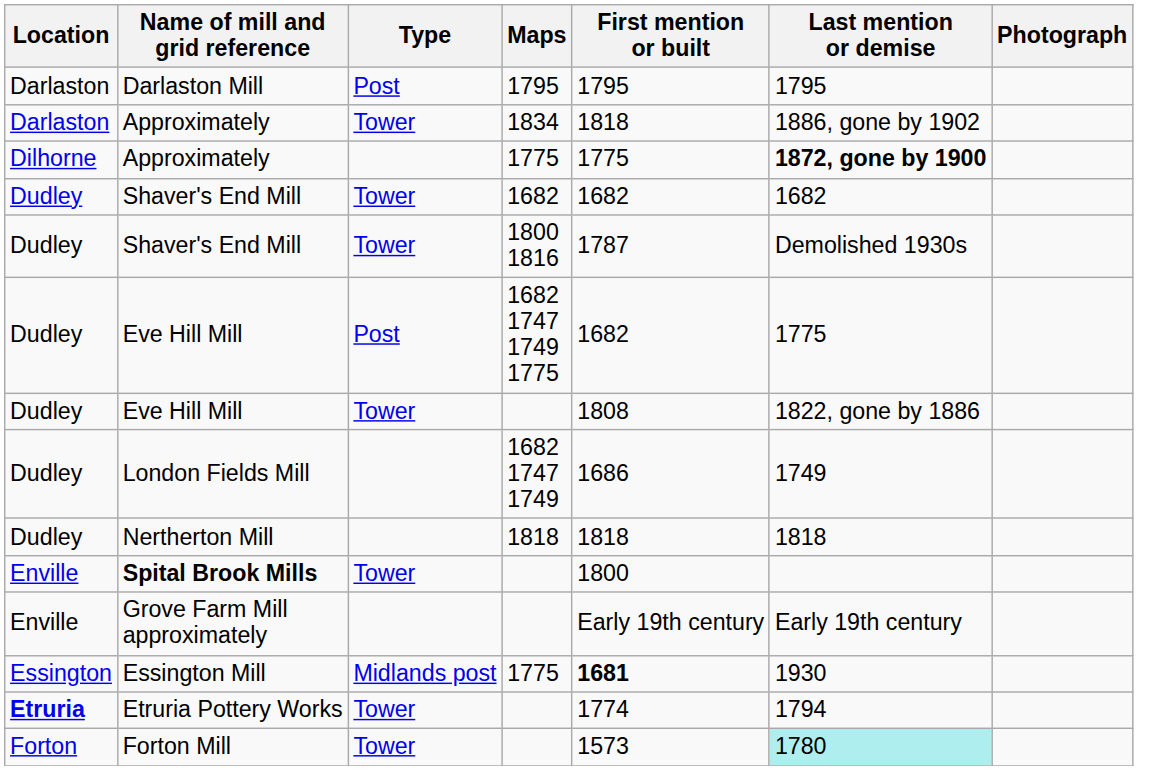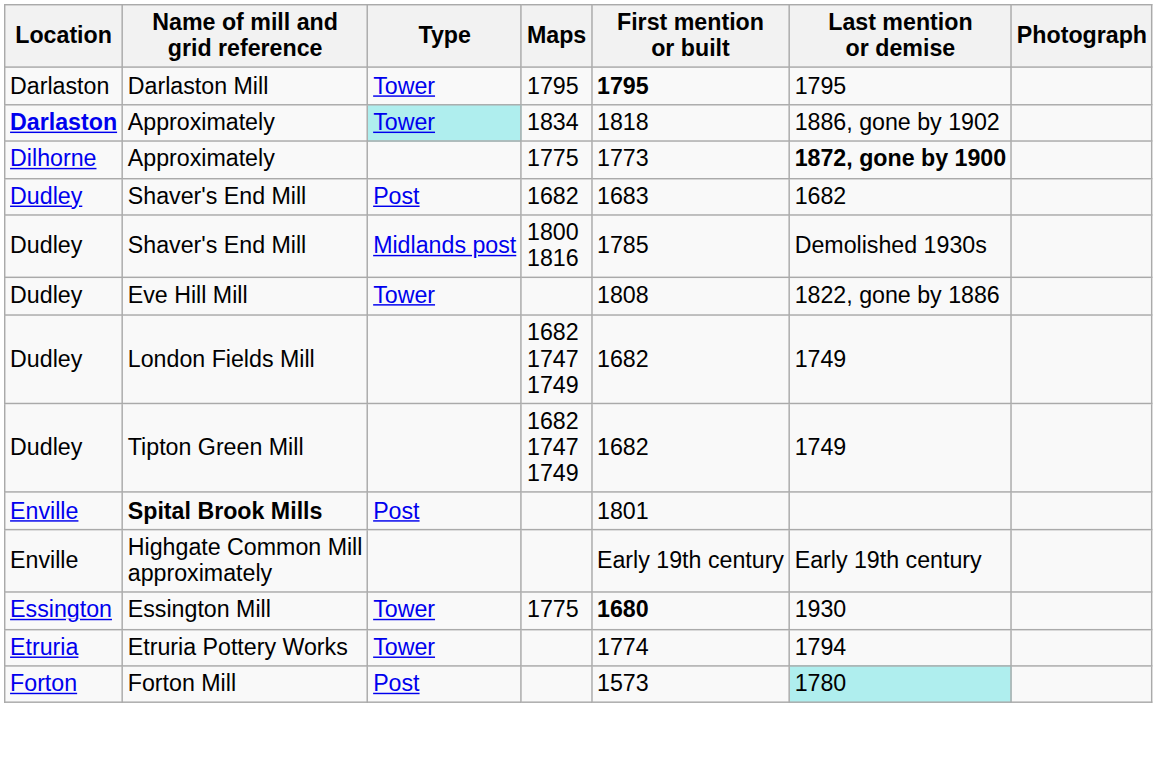 <table class="wikitable">
 <tr>
 <th>Location</th>
 <th>Name of mill and<br>grid reference</th>
 <th>Type</th>
 <th>Maps</th>
 <th>First mention<br>or built</th>
 <th>Last mention<br> or demise</th>
 <th>Photograph</th>
 </tr>
 <tr>
 <td>Darlaston</td>
 <td>Darlaston Mill</td>
-<td><a href='#'>Post</a></td>
+<td><a href='#'>Tower</a></td>
 <td>1795</td>
-<td>1795</td>
+<td><strong>1795</strong></td>
 <td>1795</td>
 <td></td>
 </tr>
 <tr>
-<td><a href='#'>Darlaston</a></td>
+<td><strong><a href='#'>Darlaston</a></strong></td>
 <td>Approximately<br></td>
-<td><a href='#'>Tower</a></td>
+<td style="background: paleturquoise;"><a href='#'>Tower</a></td>
 <td>1834</td>
 <td>1818</td>
 <td>1886, gone by 1902</td>
 <td></td>
 </tr>
 <tr>
 <td><a href='#'>Dilhorne</a></td>
 <td>Approximately<br></td>
 <td></td>
 <td>1775</td>
-<td>1775</td>
+<td>1773</td>
 <td><strong>1872, gone by 1900</strong></td>
 <td></td>
 </tr>
 <tr>
 <td><a href='#'>Dudley</a></td>
 <td>Shaver's End Mill<br></td>
-<td><a href='#'>Tower</a></td>
+<td><a href='#'>Post</a></td>
 <td>1682</td>
-<td>1682</td>
+<td>1683</td>
 <td>1682</td>
 <td></td>
 </tr>
 <tr>
 <td>Dudley</td>
 <td>Shaver's End Mill<br></td>
-<td><a href='#'>Tower</a></td>
+<td><a href='#'>Midlands post</a></td>
 <td>1800<br>1816</td>
-<td>1787</td>
+<td>1785</td>
 <td>Demolished 1930s</td>
-<td></td>
-</tr>
-<tr>
-<td>Dudley</td>
-<td>Eve Hill Mill<br></td>
-<td><a href='#'>Post</a></td>
-<td>1682<br>1747<br>1749<br>1775</td>
-<td>1682</td>
-<td>1775</td>
 <td></td>
 </tr>
 <tr>
 <td>Dudley</td>
 <td>Eve Hill Mill<br></td>
 <td><a href='#'>Tower</a></td>
 <td></td>
 <td>1808</td>
 <td>1822, gone by 1886</td>
 <td></td>
 </tr>
 <tr>
 <td>Dudley</td>
 <td>London Fields Mill<br></td>
 <td></td>
 <td>1682<br>1747<br>1749</td>
-<td>1686</td>
+<td>1682</td>
 <td>1749</td>
 <td></td>
 </tr>
 <tr>
 <td>Dudley</td>
-<td>Nertherton Mill<br></td>
+<td>Tipton Green Mill<br></td>
 <td></td>
-<td>1818</td>
-<td>1818</td>
-<td>1818</td>
+<td>1682<br>1747<br>1749</td>
+<td>1682</td>
+<td>1749</td>
 <td></td>
 </tr>
 <tr>
 <td><a href='#'>Enville</a></td>
 <td><strong>Spital Brook Mills</strong><br></td>
-<td><a href='#'>Tower</a></td>
+<td><a href='#'>Post</a></td>
 <td></td>
-<td>1800</td>
+<td>1801</td>
 <td></td>
 <td></td>
 </tr>
 <tr>
 <td>Enville</td>
-<td>Grove Farm Mill<br>approximately<br></td>
+<td>Highgate Common Mill<br>approximately<br></td>
 <td></td>
 <td></td>
 <td>Early 19th century</td>
 <td>Early 19th century</td>
 <td></td>
 </tr>
 <tr>
 <td><a href='#'>Essington</a></td>
 <td>Essington Mill <br></td>
-<td><a href='#'>Midlands post</a></td>
+<td><a href='#'>Tower</a></td>
 <td>1775</td>
-<td><strong>1681</strong></td>
+<td><strong>1680</strong></td>
 <td>1930<br></td>
 <td></td>
 </tr>
 <tr>
-<td><strong><a href='#'>Etruria</a></strong></td>
+<td><a href='#'>Etruria</a></td>
 <td>Etruria Pottery Works<br></td>
 <td><a href='#'>Tower</a></td>
 <td></td>
 <td>1774</td>
 <td>1794</td>
 <td></td>
 </tr>
 <tr>
 <td><a href='#'>Forton</a></td>
 <td>Forton Mill<br></td>
-<td><a href='#'>Tower</a></td>
+<td><a href='#'>Post</a></td>
 <td></td>
 <td>1573</td>
 <td style="background: paleturquoise;">1780<br></td>
 <td></td>
 </tr>
 </table>
